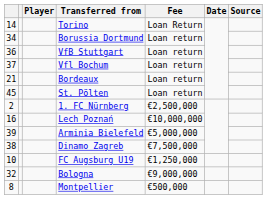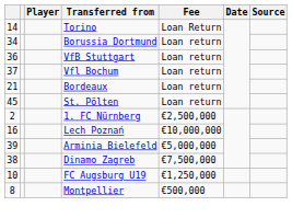 <table class="wikitable plainrowheaders sortable">
 <tr>
 <th></th>
 <th></th>
 <th scope=col>Player</th>
 <th>Transferred from</th>
 <th !scope=col; style="width: 65px;">Fee</th>
 <th scope=col>Date</th>
 <th scope=col>Source</th>
 </tr>
 <tr>
 <td align=center>14</td>
 <td align=center></td>
 <td></td>
 <td> <a href='#'>Torino</a></td>
 <td>Loan Return</td>
 <td rowspan=6></td>
 <td></td>
 </tr>
 <tr>
 <td align=center>34</td>
 <td align=center></td>
 <td></td>
 <td> <a href='#'>Borussia Dortmund</a></td>
 <td>Loan return</td>
 <td></td>
 </tr>
 <tr>
 <td align=center>36</td>
 <td align=center></td>
 <td></td>
 <td> <a href='#'>VfB Stuttgart</a></td>
 <td>Loan return</td>
 <td></td>
 </tr>
 <tr>
 <td align=center>37</td>
 <td align=center></td>
 <td></td>
 <td> <a href='#'>Vfl Bochum</a></td>
 <td>Loan return</td>
 <td></td>
 </tr>
 <tr>
 <td align=center>21</td>
 <td align=center></td>
 <td></td>
 <td> <a href='#'>Bordeaux</a></td>
 <td>Loan return</td>
 <td></td>
 </tr>
 <tr>
 <td align=center>45</td>
 <td align=center></td>
 <td></td>
 <td> <a href='#'>St. Pölten</a></td>
 <td>Loan return</td>
 <td></td>
 </tr>
 <tr>
 <td align=center>2</td>
 <td align=center></td>
 <td></td>
 <td> <a href='#'>1. FC Nürnberg</a></td>
 <td>€2,500,000</td>
 <td rowspan=4></td>
 <td></td>
 </tr>
 <tr>
 <td align=center>16</td>
 <td align=center></td>
 <td></td>
 <td> <a href='#'>Lech Poznań</a></td>
 <td>€10,000,000</td>
 <td></td>
 </tr>
 <tr>
 <td align=center>39</td>
 <td align=center></td>
 <td></td>
 <td> <a href='#'>Arminia Bielefeld</a></td>
 <td>€5,000,000</td>
 <td></td>
 </tr>
 <tr>
 <td align=center>38</td>
 <td align=center></td>
 <td></td>
 <td> <a href='#'>Dinamo Zagreb</a></td>
 <td>€7,500,000</td>
 <td></td>
 </tr>
 <tr>
 <td align=center>10</td>
 <td align=center></td>
 <td></td>
 <td> <a href='#'>FC Augsburg U19</a></td>
 <td>€1,250,000</td>
 <td></td>
 <td></td>
 </tr>
 <tr>
-<td align=center>32</td>
-<td align=center></td>
-<td></td>
-<td> <a href='#'>Bologna</a></td>
-<td>€9,000,000</td>
-<td></td>
-<td></td>
-</tr>
-<tr>
 <td align=center>8</td>
 <td align=center></td>
 <td></td>
 <td> <a href='#'>Montpellier</a></td>
 <td>€500,000</td>
 <td></td>
 <td></td>
 </tr>
 </table>
